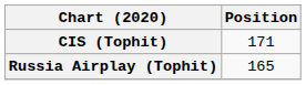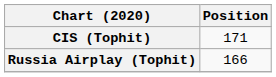 <table class="wikitable sortable plainrowheaders" style="text-align:center">
 <tr>
 <th scope="col">Chart (2020)</th>
 <th scope="col">Position</th>
 </tr>
 <tr>
 <th scope="row">CIS (Tophit)</th>
 <td>171</td>
 </tr>
 <tr>
 <th scope="row">Russia Airplay (Tophit)</th>
-<td>165</td>
+<td>166</td>
 </tr>
 <tr>
 </tr>
 </table>
